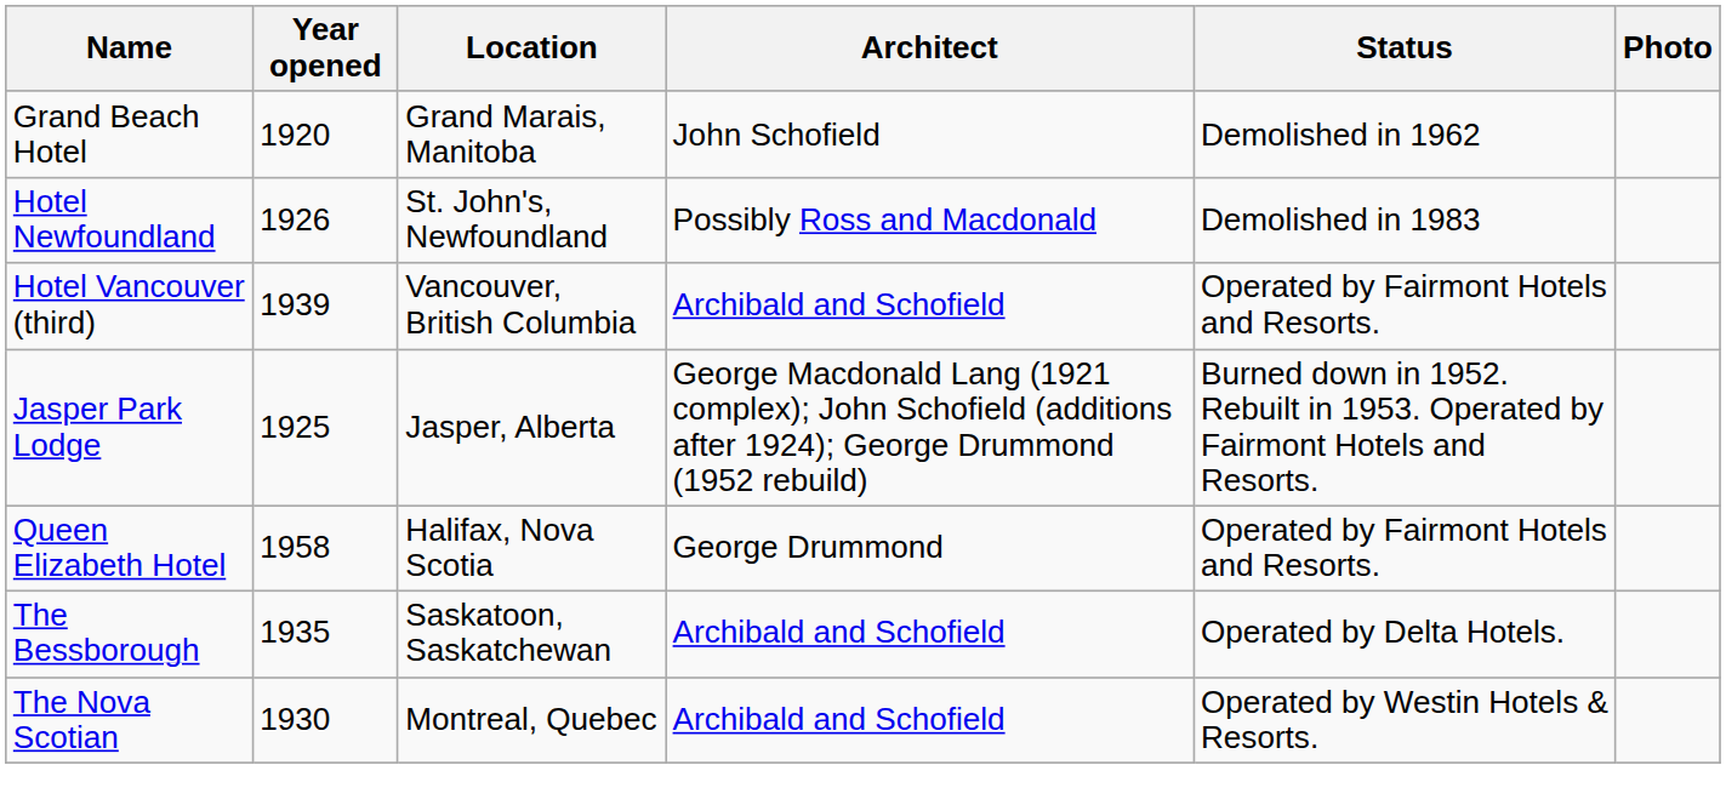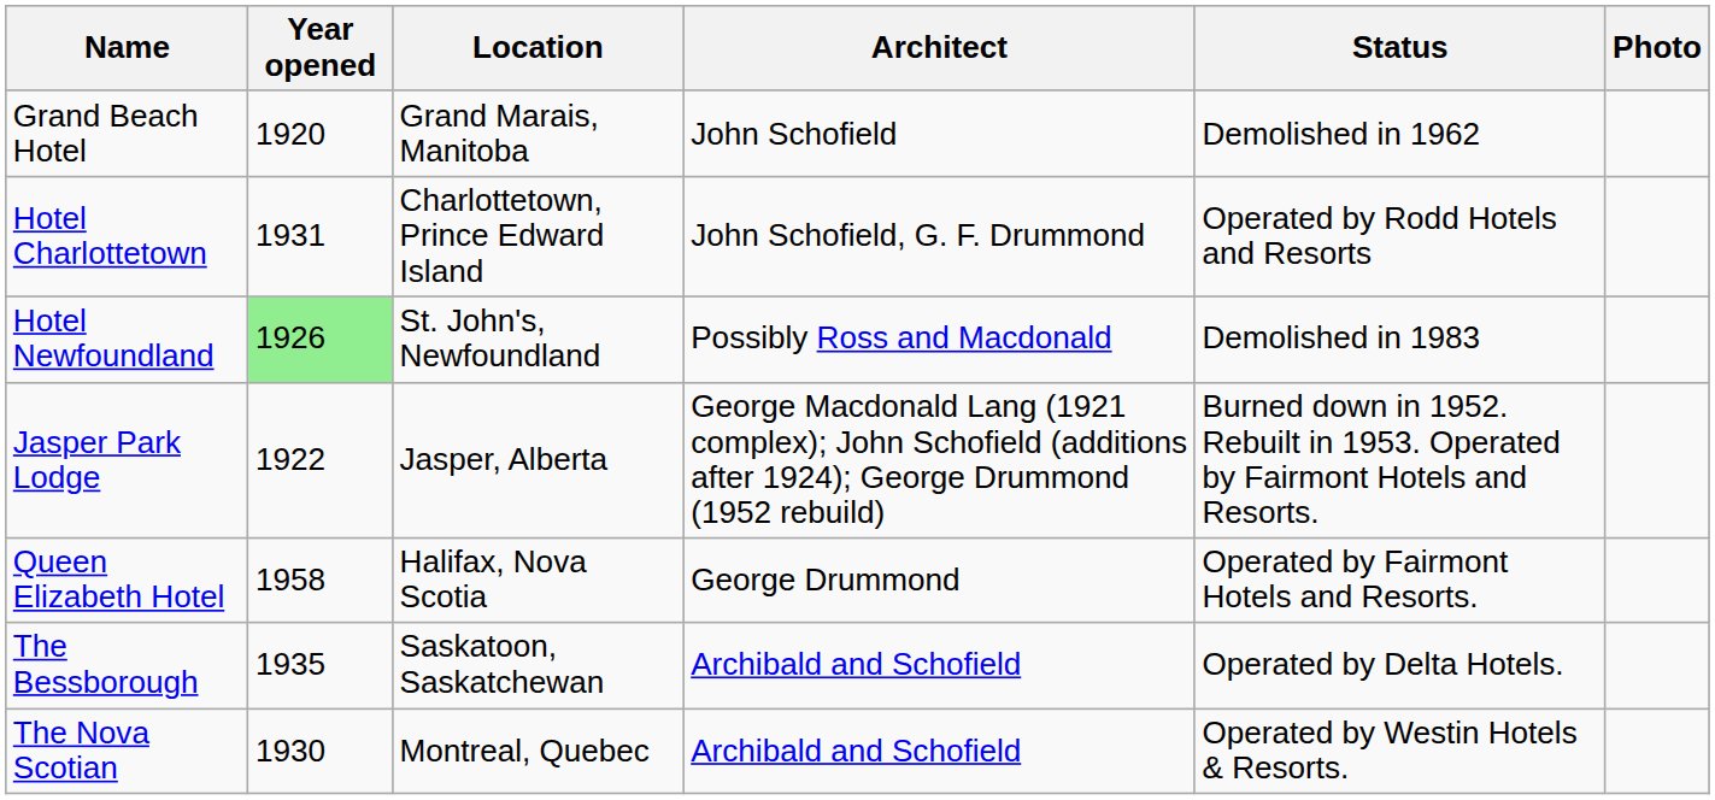 <table class="wikitable">
 <tr>
 <th>Name</th>
 <th>Year opened</th>
 <th>Location</th>
 <th>Architect</th>
 <th class="unsortable">Status</th>
 <th class="unsortable">Photo</th>
 </tr>
 <tr>
 <td>Grand Beach Hotel</td>
 <td>1920</td>
 <td>Grand Marais, Manitoba</td>
 <td>John Schofield</td>
 <td>Demolished in 1962</td>
 <td></td>
 </tr>
 <tr>
+<td><a href='#'>Hotel Charlottetown</a></td>
+<td>1931</td>
+<td>Charlottetown, Prince Edward Island</td>
+<td>John Schofield, G. F. Drummond</td>
+<td>Operated by Rodd Hotels and Resorts</td>
+<td></td>
+</tr>
+<tr>
 <td><a href='#'>Hotel Newfoundland</a></td>
-<td>1926</td>
+<td style="background: lightgreen;">1926</td>
 <td>St. John's, Newfoundland</td>
 <td>Possibly <a href='#'>Ross and Macdonald</a></td>
 <td>Demolished in 1983</td>
 <td></td>
 </tr>
 <tr>
-<td><a href='#'>Hotel Vancouver</a> (third)</td>
-<td>1939</td>
-<td>Vancouver, British Columbia</td>
-<td><a href='#'>Archibald and Schofield</a></td>
-<td>Operated by Fairmont Hotels and Resorts.</td>
-<td></td>
-</tr>
-<tr>
 <td><a href='#'>Jasper Park Lodge</a></td>
-<td>1925</td>
+<td>1922</td>
 <td>Jasper, Alberta</td>
 <td>George Macdonald Lang (1921 complex); John Schofield (additions after 1924); George Drummond (1952 rebuild)</td>
 <td>Burned down in 1952. Rebuilt in 1953. Operated by Fairmont Hotels and Resorts.</td>
 <td></td>
 </tr>
 <tr>
 <td><a href='#'>Queen Elizabeth Hotel</a></td>
 <td>1958</td>
 <td>Halifax, Nova Scotia</td>
 <td>George Drummond</td>
 <td>Operated by Fairmont Hotels and Resorts.</td>
 <td></td>
 </tr>
 <tr>
 <td><a href='#'>The Bessborough</a></td>
 <td>1935</td>
 <td>Saskatoon, Saskatchewan</td>
 <td><a href='#'>Archibald and Schofield</a></td>
 <td>Operated by Delta Hotels.</td>
 <td></td>
 </tr>
 <tr>
 <td><a href='#'>The Nova Scotian</a></td>
 <td>1930</td>
 <td>Montreal, Quebec</td>
 <td><a href='#'>Archibald and Schofield</a></td>
 <td>Operated by Westin Hotels & Resorts.</td>
 <td></td>
 </tr>
 </table>
